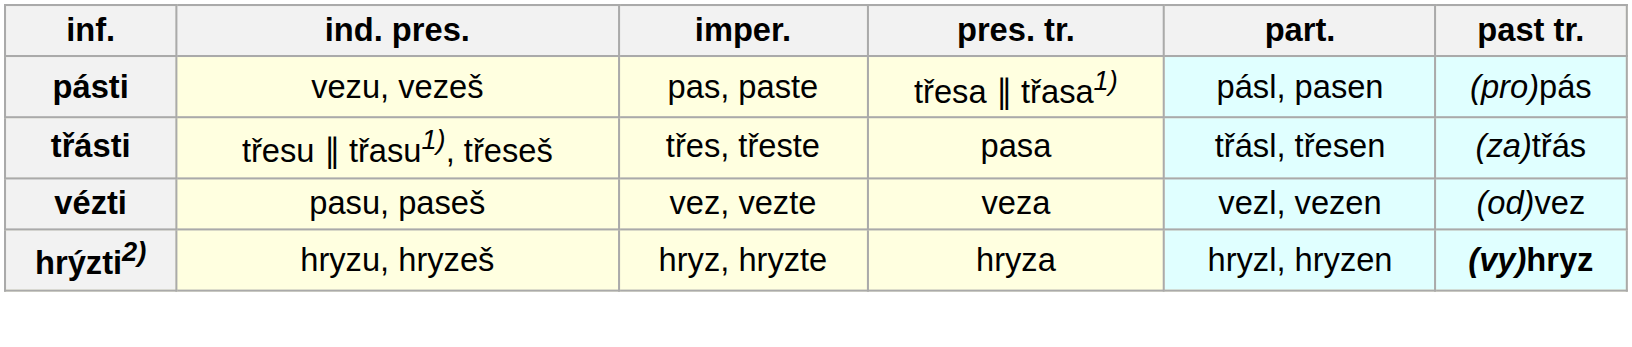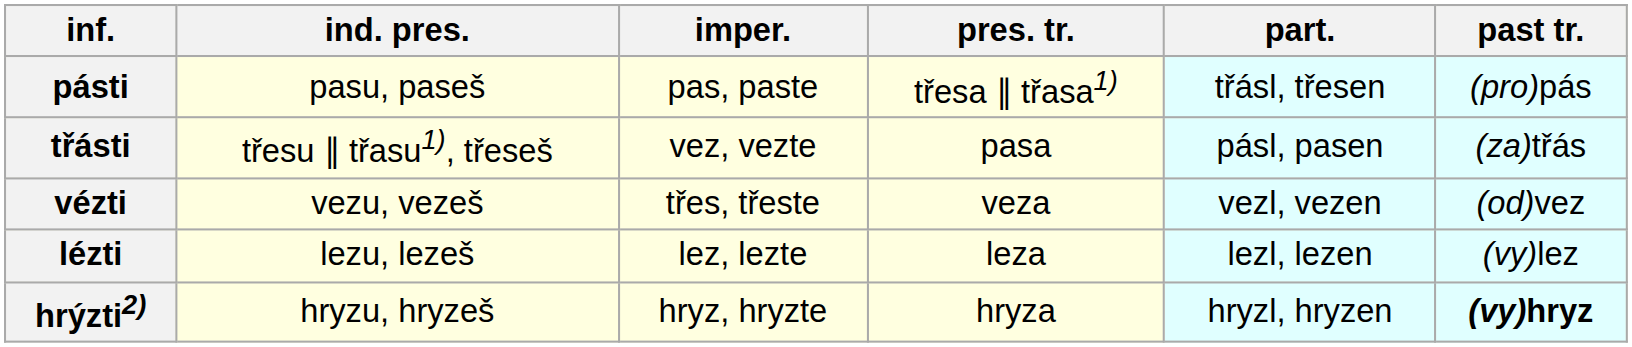 <table class="wikitable" border="1" width=90% style="text-align:center; background:lightyellow">
 <tr>
 <th>inf.</th>
 <th>ind. pres.</th>
 <th>imper.</th>
 <th>pres. tr.</th>
 <th>part.</th>
 <th>past tr.</th>
 </tr>
 <tr>
 <th>pásti</th>
-<td>vezu, vezeš</td>
+<td>pasu, paseš</td>
 <td>pas, paste</td>
 <td>třesa ∥ třasa<sup><em>1)</em></sup></td>
-<td style="background:lightcyan">pásl, pasen</td>
+<td style="background:lightcyan">třásl, třesen</td>
 <td style="background:lightcyan"><em>(pro)</em>pás</td>
 </tr>
 <tr>
 <th>třásti</th>
 <td>třesu ∥ třasu<sup><em>1)</em></sup>, třeseš</td>
-<td>třes, třeste</td>
+<td>vez, vezte</td>
 <td>pasa</td>
-<td style="background:lightcyan">třásl, třesen</td>
+<td style="background:lightcyan">pásl, pasen</td>
 <td style="background:lightcyan"><em>(za)</em>třás</td>
 </tr>
 <tr>
 <th>vézti</th>
-<td>pasu, paseš</td>
-<td>vez, vezte</td>
+<td>vezu, vezeš</td>
+<td>třes, třeste</td>
 <td>veza</td>
 <td style="background:lightcyan">vezl, vezen</td>
 <td style="background:lightcyan"><em>(od)</em>vez</td>
+</tr>
+<tr>
+<th>lézti</th>
+<td>lezu, lezeš</td>
+<td>lez, lezte</td>
+<td>leza</td>
+<td style="background:lightcyan">lezl, lezen</td>
+<td style="background:lightcyan"><em>(vy)</em>lez</td>
 </tr>
 <tr>
 <th>hrýzti<sup><em>2)</em></sup></th>
 <td>hryzu, hryzeš</td>
 <td>hryz, hryzte</td>
 <td>hryza</td>
 <td style="background:lightcyan">hryzl, hryzen</td>
 <td style="background:lightcyan"><strong><em>(vy)</em>hryz</strong></td>
 </tr>
 </table>
